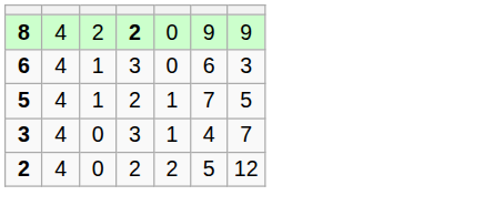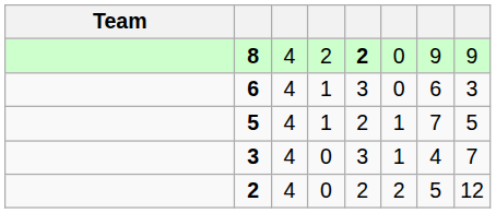 <table class="wikitable" style="text-align: center;">
 <tr>
+<th width=165>Team</th>
 <th width=20></th>
 <th width=20></th>
 <th width=20></th>
 <th width=20></th>
 <th width=20></th>
 <th width=20></th>
 <th width=20></th>
 </tr>
 <tr bgcolor=ccffcc>
+<td align=left></td>
 <td><strong>8</strong></td>
 <td>4</td>
 <td>2</td>
 <td><strong>2</strong></td>
 <td>0</td>
 <td>9</td>
 <td>9</td>
 </tr>
 <tr>
+<td align=left></td>
 <td><strong>6</strong></td>
 <td>4</td>
 <td>1</td>
 <td>3</td>
 <td>0</td>
 <td>6</td>
 <td>3</td>
 </tr>
 <tr>
+<td align=left></td>
 <td><strong>5</strong></td>
 <td>4</td>
 <td>1</td>
 <td>2</td>
 <td>1</td>
 <td>7</td>
 <td>5</td>
 </tr>
 <tr>
+<td align=left></td>
 <td><strong>3</strong></td>
 <td>4</td>
 <td>0</td>
 <td>3</td>
 <td>1</td>
 <td>4</td>
 <td>7</td>
 </tr>
 <tr>
+<td align=left></td>
 <td><strong>2</strong></td>
 <td>4</td>
 <td>0</td>
 <td>2</td>
 <td>2</td>
 <td>5</td>
 <td>12</td>
 </tr>
 </table>
